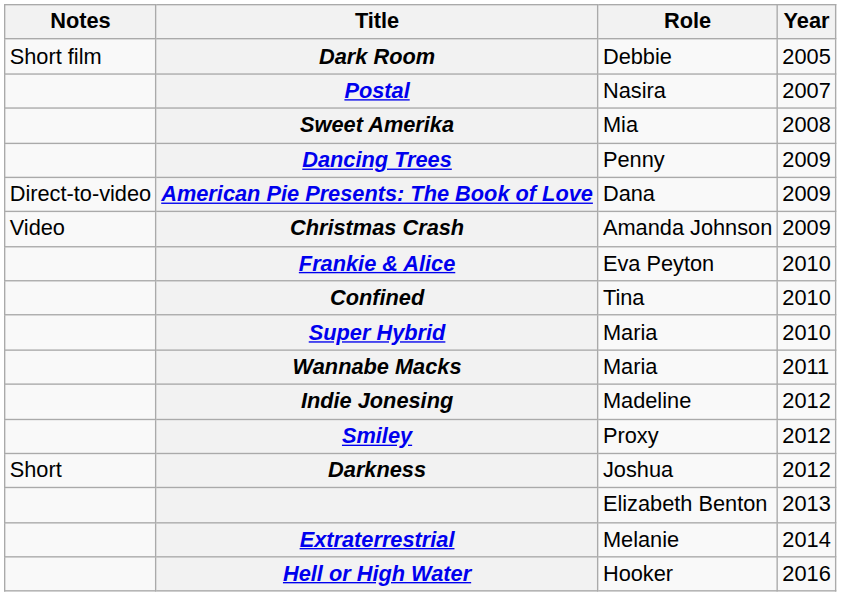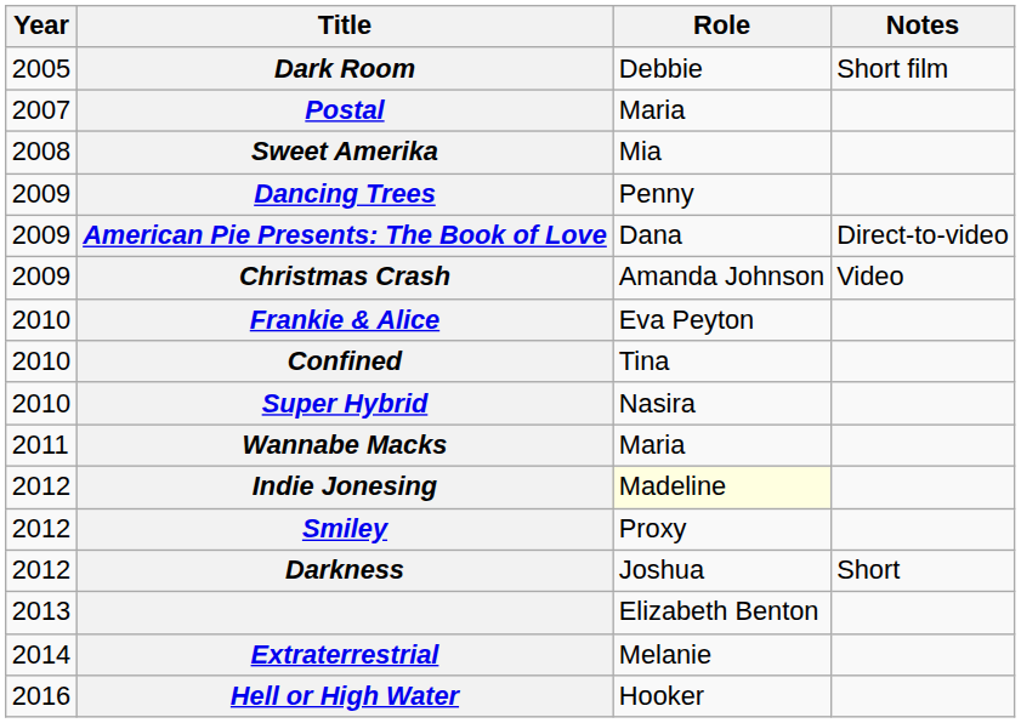 <table class="wikitable sortable plainrowheaders">
 <tr>
-<th scope="col" class="unsortable">Notes</th>
+<th scope="col">Year</th>
 <th scope="col">Title</th>
 <th scope="col">Role</th>
-<th scope="col">Year</th>
+<th scope="col" class="unsortable">Notes</th>
 </tr>
 <tr>
-<td>Short film</td>
+<td>2005</td>
 <th scope="row"><em>Dark Room</em></th>
 <td>Debbie</td>
-<td>2005</td>
+<td>Short film</td>
 </tr>
 <tr>
+<td>2007</td>
+<th scope="row"><em><a href='#'>Postal</a></em></th>
+<td>Maria</td>
 <td></td>
-<th scope="row"><em><a href='#'>Postal</a></em></th>
-<td>Nasira</td>
-<td>2007</td>
 </tr>
 <tr>
-<td></td>
+<td>2008</td>
 <th scope="row"><em>Sweet Amerika</em></th>
 <td>Mia</td>
-<td>2008</td>
+<td></td>
 </tr>
 <tr>
-<td></td>
+<td>2009</td>
 <th scope="row"><em><a href='#'>Dancing Trees</a></em></th>
 <td>Penny</td>
-<td>2009</td>
+<td></td>
 </tr>
 <tr>
-<td>Direct-to-video</td>
+<td>2009</td>
 <th scope="row"><em><a href='#'>American Pie Presents: The Book of Love</a></em></th>
 <td>Dana</td>
-<td>2009</td>
+<td>Direct-to-video</td>
 </tr>
 <tr>
-<td>Video</td>
+<td>2009</td>
 <th scope="row"><em>Christmas Crash</em></th>
 <td>Amanda Johnson</td>
-<td>2009</td>
+<td>Video</td>
 </tr>
 <tr>
-<td></td>
+<td>2010</td>
 <th scope="row"><em><a href='#'>Frankie & Alice</a></em></th>
 <td>Eva Peyton</td>
-<td>2010</td>
+<td></td>
 </tr>
 <tr>
-<td></td>
+<td>2010</td>
 <th scope="row"><em>Confined</em></th>
 <td>Tina</td>
-<td>2010</td>
+<td></td>
 </tr>
 <tr>
+<td>2010</td>
+<th scope="row"><em><a href='#'>Super Hybrid</a></em></th>
+<td>Nasira</td>
 <td></td>
-<th scope="row"><em><a href='#'>Super Hybrid</a></em></th>
-<td>Maria</td>
-<td>2010</td>
 </tr>
 <tr>
-<td></td>
+<td>2011</td>
 <th scope="row"><em>Wannabe Macks</em></th>
 <td>Maria</td>
-<td>2011</td>
+<td></td>
 </tr>
 <tr>
+<td>2012</td>
+<th scope="row"><em>Indie Jonesing</em></th>
+<td style="background: lightyellow;">Madeline</td>
 <td></td>
-<th scope="row"><em>Indie Jonesing</em></th>
-<td>Madeline</td>
-<td>2012</td>
 </tr>
 <tr>
-<td></td>
+<td>2012</td>
 <th scope="row"><em><a href='#'>Smiley</a></em></th>
 <td>Proxy</td>
-<td>2012</td>
+<td></td>
 </tr>
 <tr>
-<td>Short</td>
+<td>2012</td>
 <th scope="row"><em>Darkness</em></th>
 <td>Joshua</td>
-<td>2012</td>
+<td>Short</td>
 </tr>
 <tr>
-<td></td>
+<td>2013</td>
 <th scope="row"><em></em></th>
 <td>Elizabeth Benton</td>
-<td>2013</td>
+<td></td>
 </tr>
 <tr>
-<td></td>
+<td>2014</td>
 <th scope="row"><em><a href='#'>Extraterrestrial</a></em></th>
 <td>Melanie</td>
-<td>2014</td>
+<td></td>
 </tr>
 <tr>
-<td></td>
+<td>2016</td>
 <th scope="row"><em><a href='#'>Hell or High Water</a></em></th>
 <td>Hooker</td>
-<td>2016</td>
+<td></td>
 </tr>
 </table>
